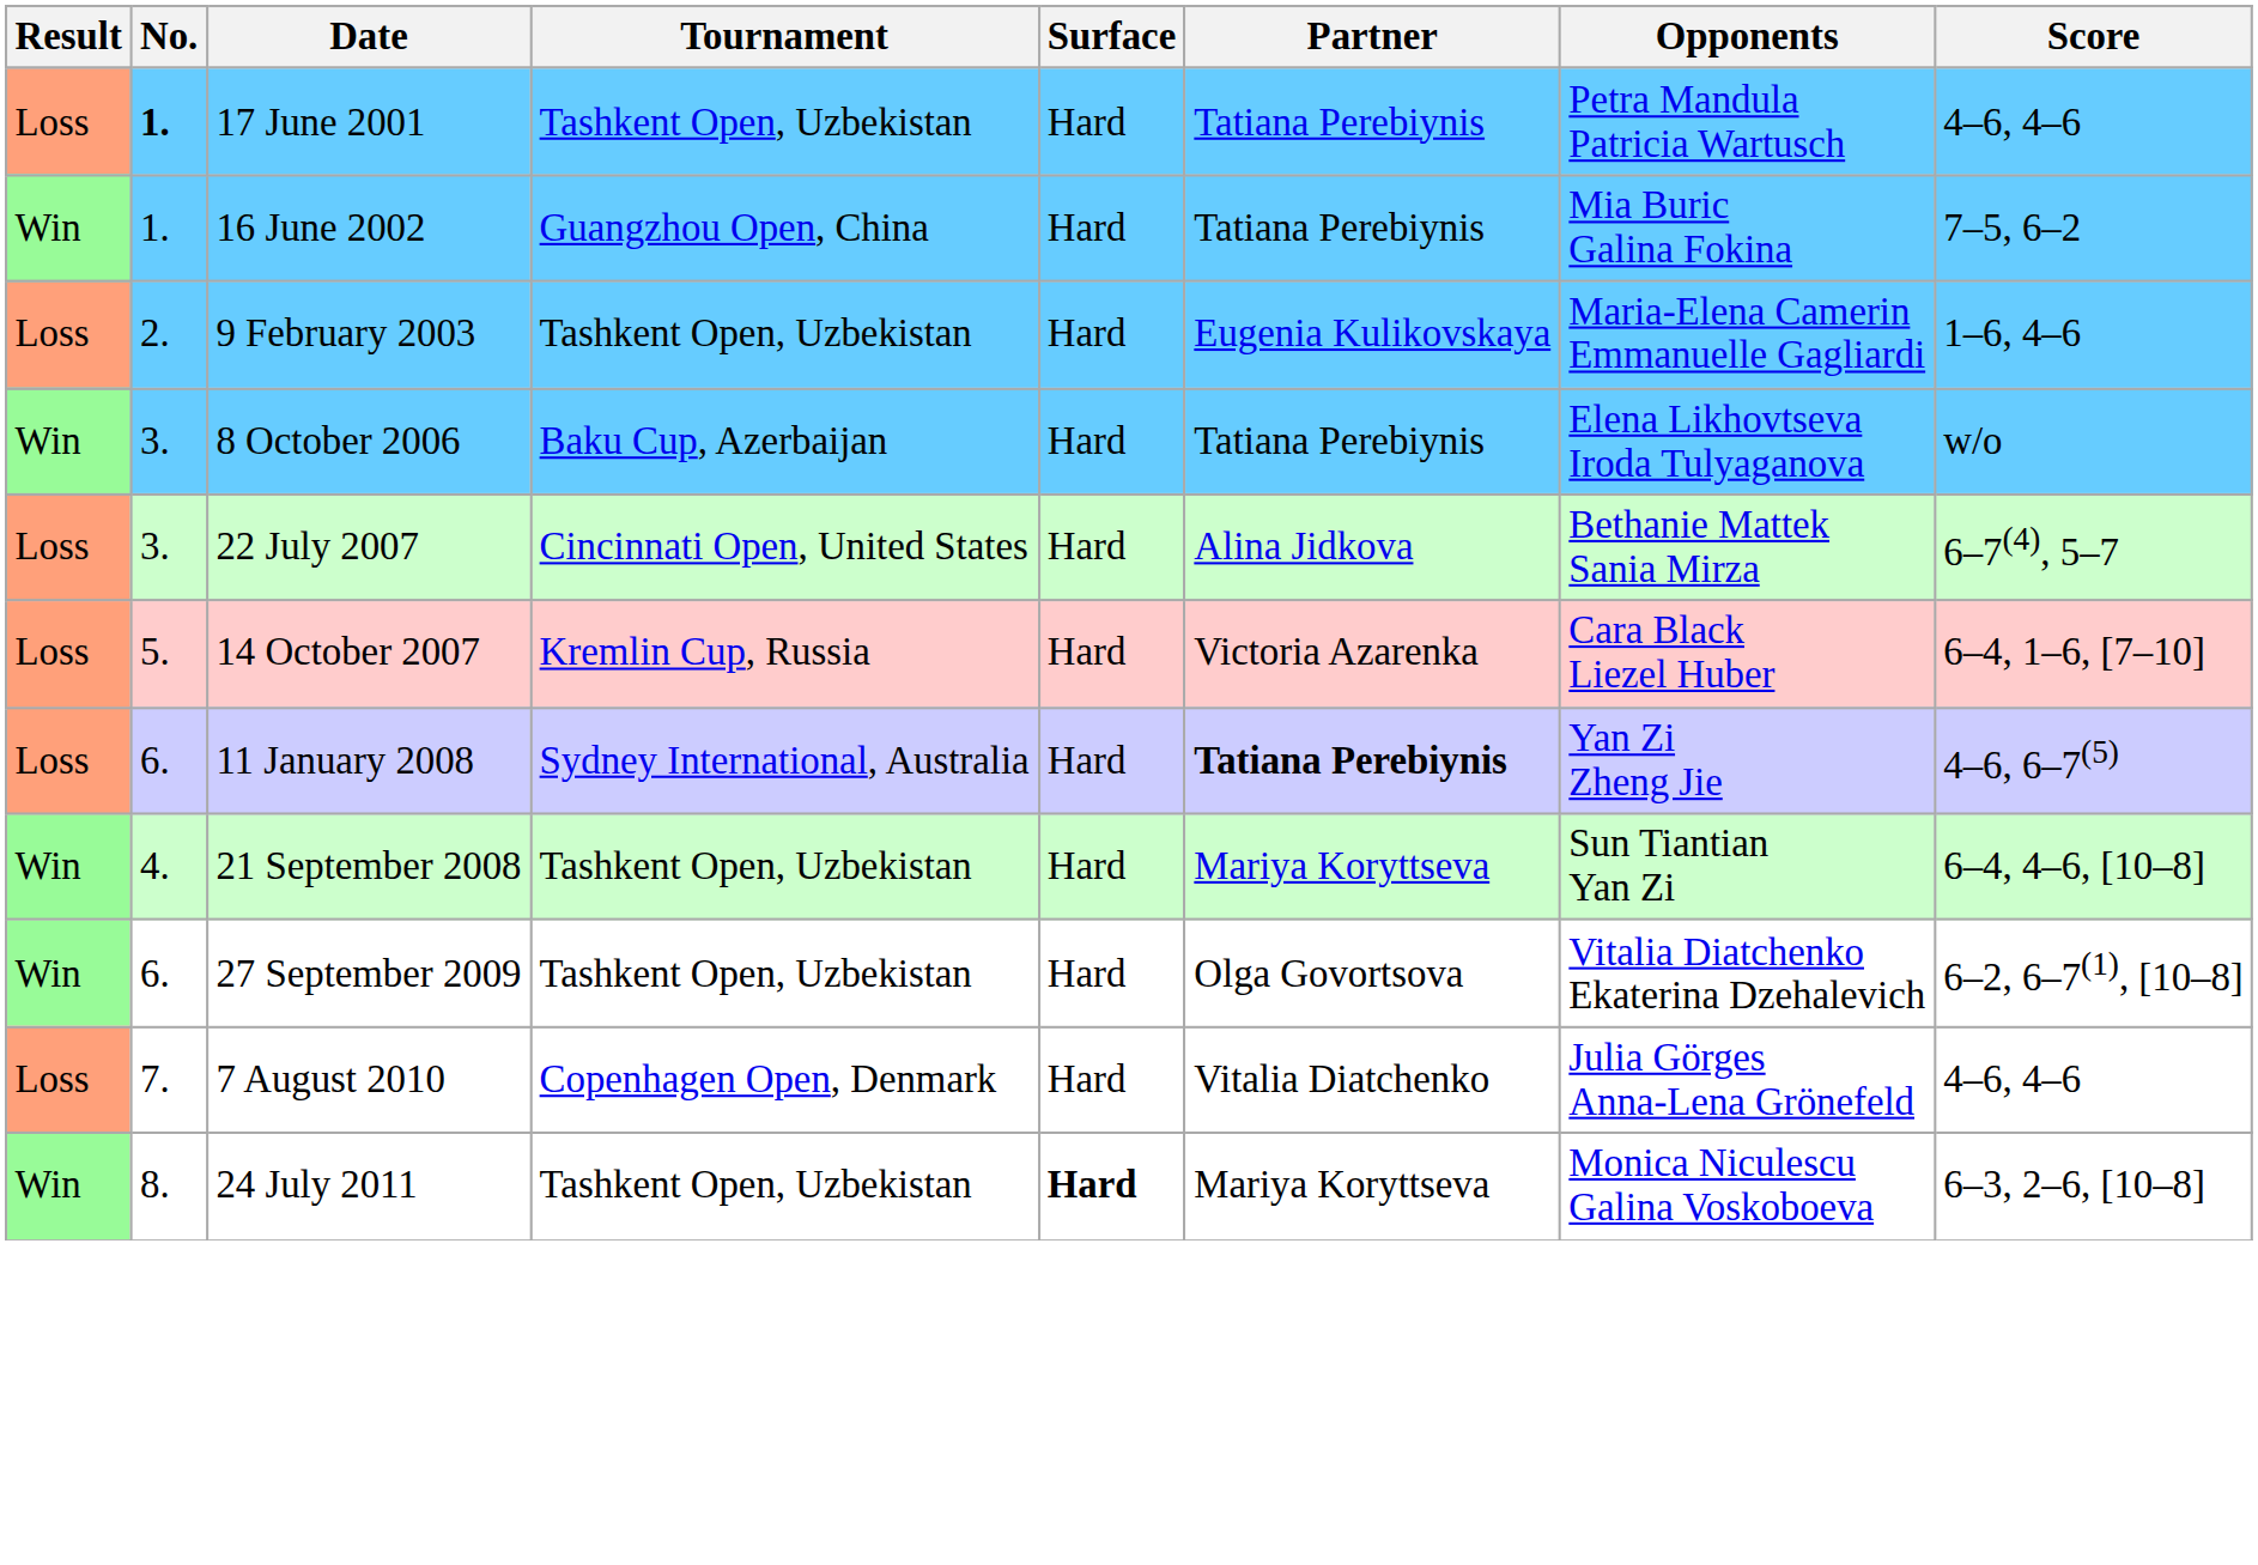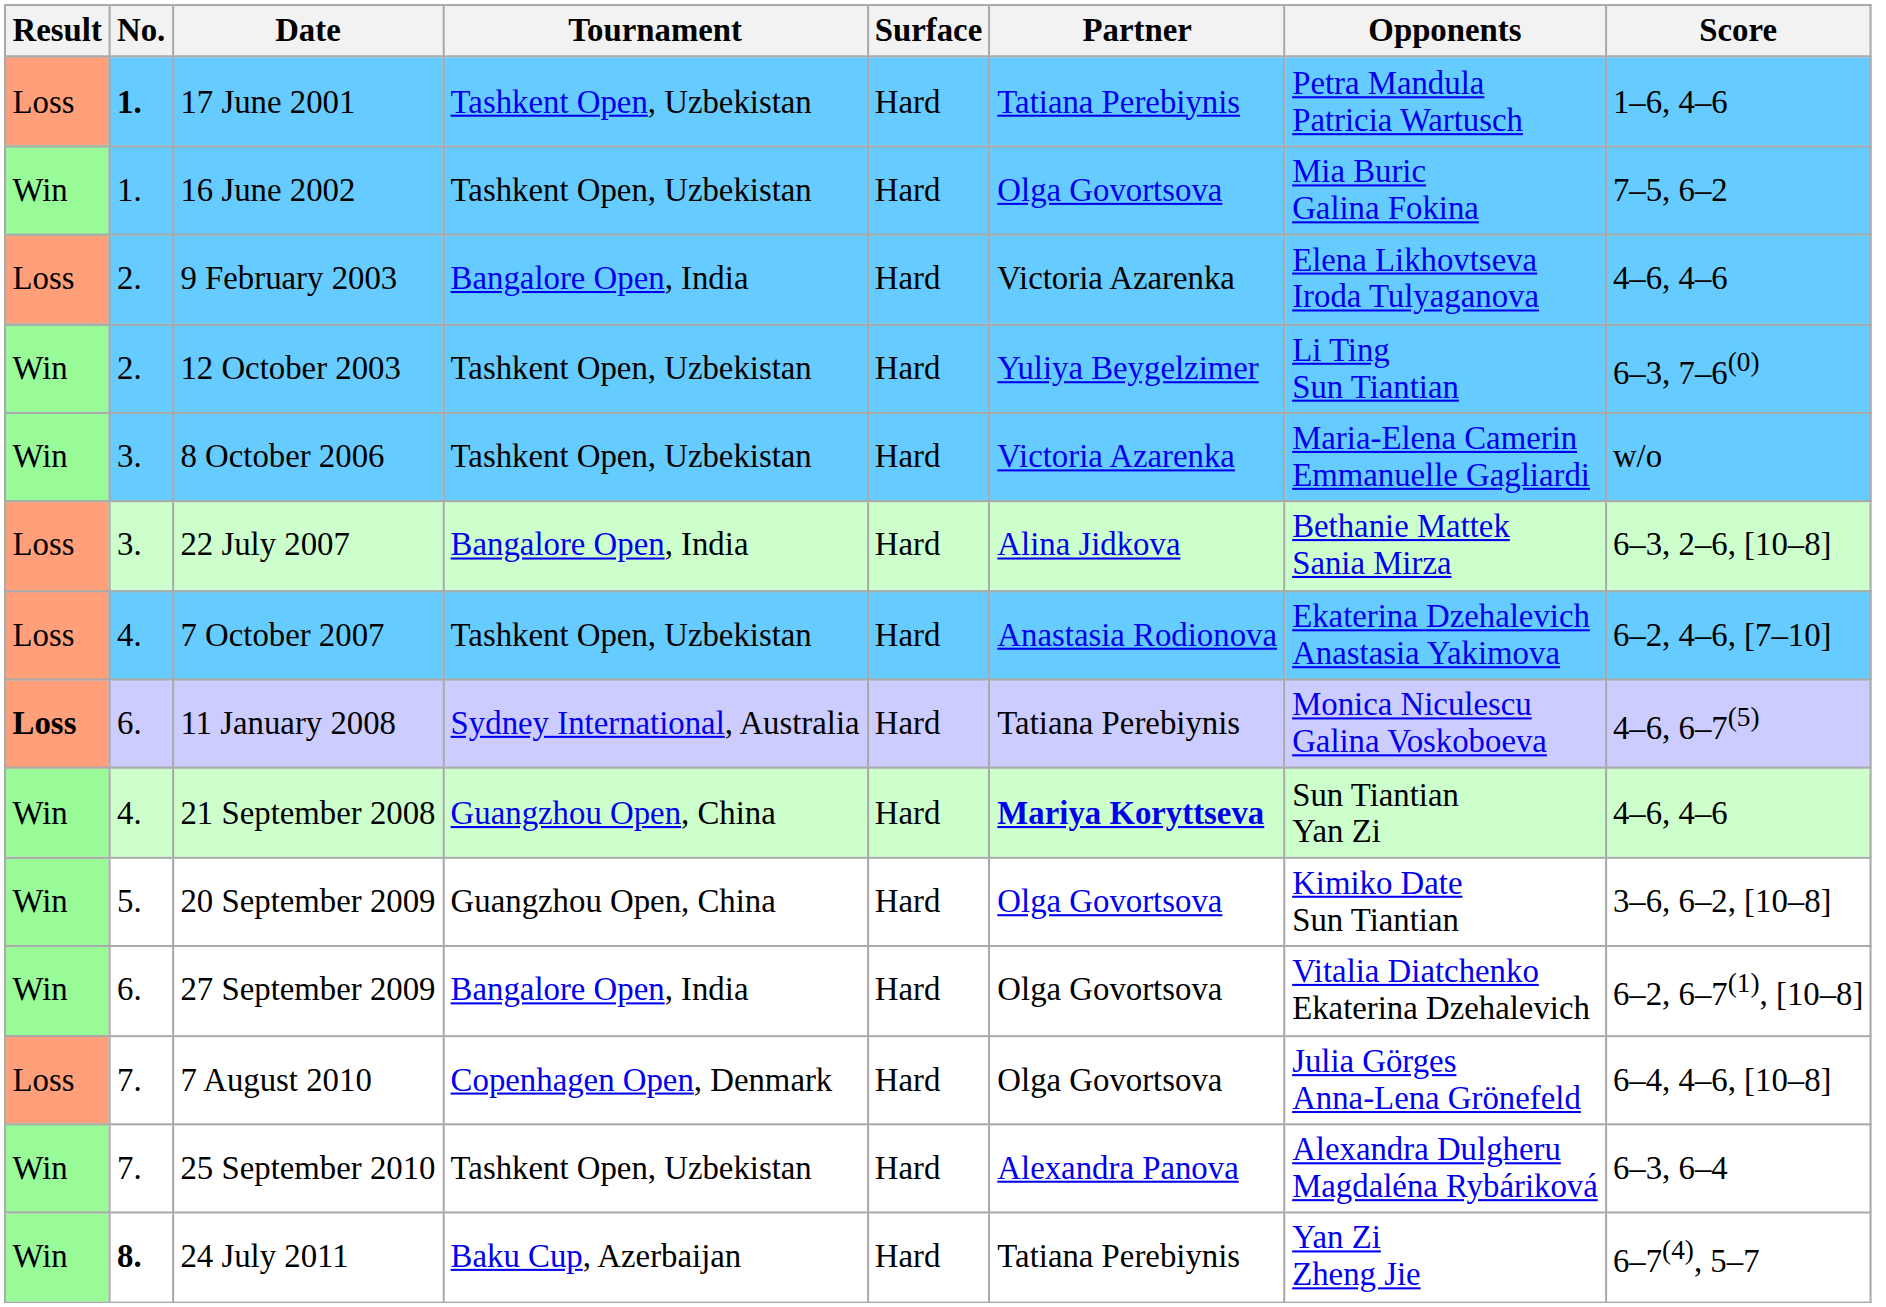 <table class="wikitable">
 <tr>
 <th>Result</th>
 <th>No.</th>
 <th>Date</th>
 <th>Tournament</th>
 <th>Surface</th>
 <th>Partner</th>
 <th>Opponents</th>
 <th style="unsortable">Score</th>
 </tr>
 <tr bgcolor="66CCFF">
 <td bgcolor="FFA07A">Loss</td>
 <td><strong>1.</strong></td>
 <td>17 June 2001</td>
 <td><a href='#'>Tashkent Open</a>, Uzbekistan</td>
 <td>Hard</td>
 <td> <a href='#'>Tatiana Perebiynis</a></td>
 <td> <a href='#'>Petra Mandula</a> <br>  <a href='#'>Patricia Wartusch</a></td>
-<td>4–6, 4–6</td>
+<td>1–6, 4–6</td>
 </tr>
 <tr bgcolor="66CCFF">
 <td bgcolor="98FB98">Win</td>
 <td>1.</td>
 <td>16 June 2002</td>
-<td><a href='#'>Guangzhou Open</a>, China</td>
+<td>Tashkent Open, Uzbekistan</td>
 <td>Hard</td>
-<td> Tatiana Perebiynis</td>
+<td> <a href='#'>Olga Govortsova</a></td>
 <td> <a href='#'>Mia Buric</a> <br>  <a href='#'>Galina Fokina</a></td>
 <td>7–5, 6–2</td>
 </tr>
 <tr bgcolor="66CCFF">
 <td bgcolor="FFA07A">Loss</td>
 <td>2.</td>
 <td>9 February 2003</td>
+<td><a href='#'>Bangalore Open</a>, India</td>
+<td>Hard</td>
+<td> Victoria Azarenka</td>
+<td> <a href='#'>Elena Likhovtseva</a> <br>  <a href='#'>Iroda Tulyaganova</a></td>
+<td>4–6, 4–6</td>
+</tr>
+<tr bgcolor="66CCFF">
+<td bgcolor="98FB98">Win</td>
+<td>2.</td>
+<td>12 October 2003</td>
 <td>Tashkent Open, Uzbekistan</td>
 <td>Hard</td>
-<td> <a href='#'>Eugenia Kulikovskaya</a></td>
-<td> <a href='#'>Maria-Elena Camerin</a> <br>  <a href='#'>Emmanuelle Gagliardi</a></td>
-<td>1–6, 4–6</td>
+<td> <a href='#'>Yuliya Beygelzimer</a></td>
+<td> <a href='#'>Li Ting</a> <br>  <a href='#'>Sun Tiantian</a></td>
+<td>6–3, 7–6<sup>(0)</sup></td>
 </tr>
 <tr bgcolor="66CCFF">
 <td bgcolor="98FB98">Win</td>
 <td>3.</td>
 <td>8 October 2006</td>
-<td><a href='#'>Baku Cup</a>, Azerbaijan</td>
+<td>Tashkent Open, Uzbekistan</td>
 <td>Hard</td>
-<td> Tatiana Perebiynis</td>
-<td> <a href='#'>Elena Likhovtseva</a> <br>  <a href='#'>Iroda Tulyaganova</a></td>
+<td> <a href='#'>Victoria Azarenka</a></td>
+<td> <a href='#'>Maria-Elena Camerin</a> <br>  <a href='#'>Emmanuelle Gagliardi</a></td>
 <td>w/o</td>
 </tr>
 <tr bgcolor="CCFFCC">
 <td bgcolor="FFA07A">Loss</td>
 <td>3.</td>
 <td>22 July 2007</td>
-<td><a href='#'>Cincinnati Open</a>, United States</td>
+<td><a href='#'>Bangalore Open</a>, India</td>
 <td>Hard</td>
 <td> <a href='#'>Alina Jidkova</a></td>
 <td> <a href='#'>Bethanie Mattek</a> <br>  <a href='#'>Sania Mirza</a></td>
-<td>6–7<sup>(4)</sup>, 5–7</td>
+<td>6–3, 2–6, [10–8]</td>
 </tr>
-<tr bgcolor="ffcccc">
+<tr bgcolor="66CCFF">
 <td bgcolor="FFA07A">Loss</td>
-<td>5.</td>
-<td>14 October 2007</td>
-<td><a href='#'>Kremlin Cup</a>, Russia</td>
+<td>4.</td>
+<td>7 October 2007</td>
+<td>Tashkent Open, Uzbekistan</td>
 <td>Hard</td>
-<td> Victoria Azarenka</td>
-<td> <a href='#'>Cara Black</a> <br>  <a href='#'>Liezel Huber</a></td>
-<td>6–4, 1–6, [7–10]</td>
+<td> <a href='#'>Anastasia Rodionova</a></td>
+<td> <a href='#'>Ekaterina Dzehalevich</a> <br>  <a href='#'>Anastasia Yakimova</a></td>
+<td>6–2, 4–6, [7–10]</td>
 </tr>
 <tr bgcolor="ccccff">
-<td bgcolor="FFA07A">Loss</td>
+<td bgcolor="FFA07A"><strong>Loss</strong></td>
 <td>6.</td>
 <td>11 January 2008</td>
 <td><a href='#'>Sydney International</a>, Australia</td>
 <td>Hard</td>
-<td><strong> Tatiana Perebiynis</strong></td>
-<td> <a href='#'>Yan Zi</a> <br>  <a href='#'>Zheng Jie</a></td>
+<td> Tatiana Perebiynis</td>
+<td> <a href='#'>Monica Niculescu</a> <br>  <a href='#'>Galina Voskoboeva</a></td>
 <td>4–6, 6–7<sup>(5)</sup></td>
 </tr>
 <tr bgcolor="CCFFCC">
 <td bgcolor="98FB98">Win</td>
 <td>4.</td>
 <td>21 September 2008</td>
-<td>Tashkent Open, Uzbekistan</td>
+<td><a href='#'>Guangzhou Open</a>, China</td>
 <td>Hard</td>
-<td> <a href='#'>Mariya Koryttseva</a></td>
+<td><strong> <a href='#'>Mariya Koryttseva</a></strong></td>
 <td> Sun Tiantian <br>  Yan Zi</td>
-<td>6–4, 4–6, [10–8]</td>
+<td>4–6, 4–6</td>
+</tr>
+<tr style="background:#fff;">
+<td bgcolor="98FB98">Win</td>
+<td>5.</td>
+<td>20 September 2009</td>
+<td>Guangzhou Open, China</td>
+<td>Hard</td>
+<td> <a href='#'>Olga Govortsova</a></td>
+<td> <a href='#'>Kimiko Date</a> <br>  Sun Tiantian</td>
+<td>3–6, 6–2, [10–8]</td>
 </tr>
 <tr style="background:#fff;">
 <td bgcolor="98FB98">Win</td>
 <td>6.</td>
 <td>27 September 2009</td>
-<td>Tashkent Open, Uzbekistan</td>
+<td><a href='#'>Bangalore Open</a>, India</td>
 <td>Hard</td>
 <td> Olga Govortsova</td>
 <td> <a href='#'>Vitalia Diatchenko</a> <br>  Ekaterina Dzehalevich</td>
 <td>6–2, 6–7<sup>(1)</sup>, [10–8]</td>
 </tr>
 <tr style="background:#fff;">
 <td bgcolor="FFA07A">Loss</td>
 <td>7.</td>
 <td>7 August 2010</td>
 <td><a href='#'>Copenhagen Open</a>, Denmark</td>
 <td>Hard</td>
-<td> Vitalia Diatchenko</td>
+<td> Olga Govortsova</td>
 <td> <a href='#'>Julia Görges</a> <br>  <a href='#'>Anna-Lena Grönefeld</a></td>
-<td>4–6, 4–6</td>
+<td>6–4, 4–6, [10–8]</td>
 </tr>
 <tr style="background:#fff;">
 <td bgcolor="98FB98">Win</td>
-<td>8.</td>
+<td>7.</td>
+<td>25 September 2010</td>
+<td>Tashkent Open, Uzbekistan</td>
+<td>Hard</td>
+<td> <a href='#'>Alexandra Panova</a></td>
+<td> <a href='#'>Alexandra Dulgheru</a> <br>  <a href='#'>Magdaléna Rybáriková</a></td>
+<td>6–3, 6–4</td>
+</tr>
+<tr style="background:#fff;">
+<td bgcolor="98FB98">Win</td>
+<td><strong>8.</strong></td>
 <td>24 July 2011</td>
-<td>Tashkent Open, Uzbekistan</td>
-<td><strong>Hard</strong></td>
-<td> Mariya Koryttseva</td>
-<td> <a href='#'>Monica Niculescu</a> <br>  <a href='#'>Galina Voskoboeva</a></td>
-<td>6–3, 2–6, [10–8]</td>
+<td><a href='#'>Baku Cup</a>, Azerbaijan</td>
+<td>Hard</td>
+<td> Tatiana Perebiynis</td>
+<td> <a href='#'>Yan Zi</a> <br>  <a href='#'>Zheng Jie</a></td>
+<td>6–7<sup>(4)</sup>, 5–7</td>
 </tr>
 </table>
